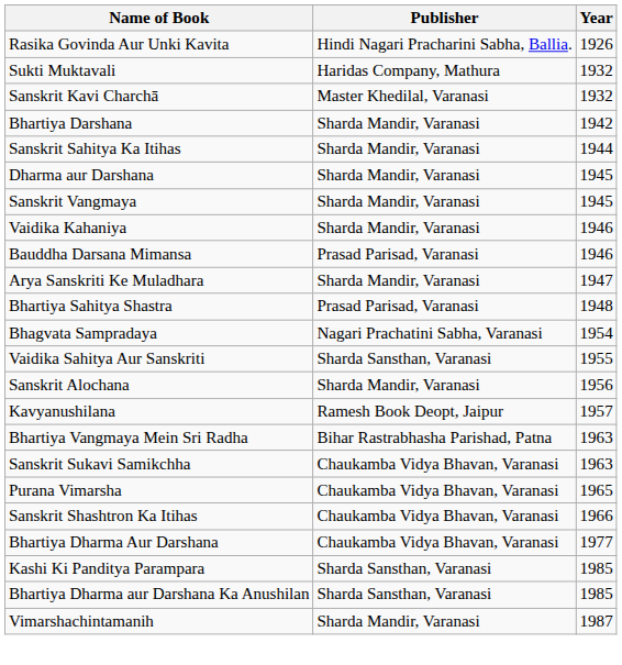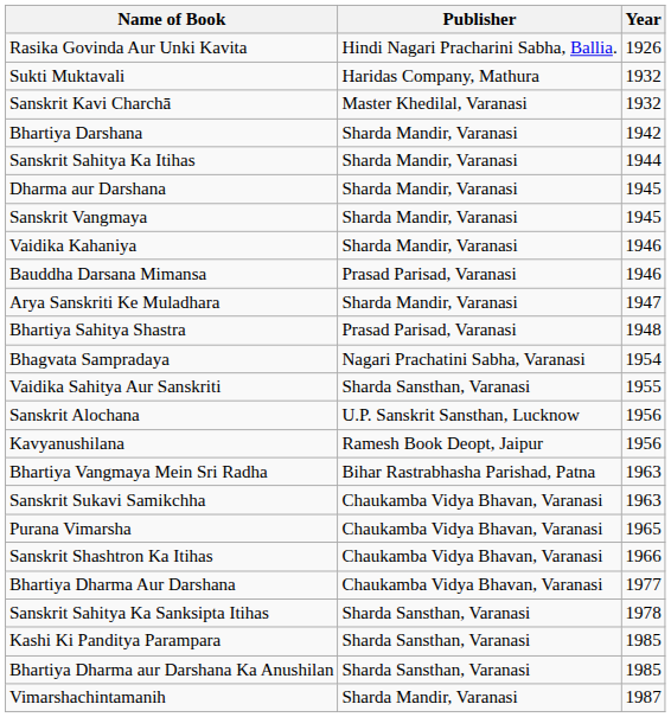 <table class="wikitable">
 <tr>
 <th>Name of Book</th>
 <th>Publisher</th>
 <th>Year</th>
 </tr>
 <tr>
 <td>Rasika Govinda Aur Unki Kavita</td>
 <td>Hindi Nagari Pracharini Sabha, <a href='#'>Ballia</a>.</td>
 <td>1926</td>
 </tr>
 <tr>
 <td>Sukti Muktavali</td>
 <td>Haridas Company, Mathura</td>
 <td>1932</td>
 </tr>
 <tr>
 <td>Sanskrit Kavi Charchā</td>
 <td>Master Khedilal, Varanasi</td>
 <td>1932</td>
 </tr>
 <tr>
 <td>Bhartiya Darshana</td>
 <td>Sharda Mandir, Varanasi</td>
 <td>1942</td>
 </tr>
 <tr>
 <td>Sanskrit Sahitya Ka Itihas</td>
 <td>Sharda Mandir, Varanasi</td>
 <td>1944</td>
 </tr>
 <tr>
 <td>Dharma aur Darshana</td>
 <td>Sharda Mandir, Varanasi</td>
 <td>1945</td>
 </tr>
 <tr>
 <td>Sanskrit Vangmaya</td>
 <td>Sharda Mandir, Varanasi</td>
 <td>1945</td>
 </tr>
 <tr>
 <td>Vaidika Kahaniya</td>
 <td>Sharda Mandir, Varanasi</td>
 <td>1946</td>
 </tr>
 <tr>
 <td>Bauddha Darsana Mimansa</td>
 <td>Prasad Parisad, Varanasi</td>
 <td>1946</td>
 </tr>
 <tr>
 <td>Arya Sanskriti Ke Muladhara</td>
 <td>Sharda Mandir, Varanasi</td>
 <td>1947</td>
 </tr>
 <tr>
 <td>Bhartiya Sahitya Shastra</td>
 <td>Prasad Parisad, Varanasi</td>
 <td>1948</td>
 </tr>
 <tr>
 <td>Bhagvata Sampradaya</td>
 <td>Nagari Prachatini Sabha, Varanasi</td>
 <td>1954</td>
 </tr>
 <tr>
 <td>Vaidika Sahitya Aur Sanskriti</td>
 <td>Sharda Sansthan, Varanasi</td>
 <td>1955</td>
 </tr>
 <tr>
 <td>Sanskrit Alochana</td>
-<td>Sharda Mandir, Varanasi</td>
+<td>U.P. Sanskrit Sansthan, Lucknow</td>
 <td>1956</td>
 </tr>
 <tr>
 <td>Kavyanushilana</td>
 <td>Ramesh Book Deopt, Jaipur</td>
-<td>1957</td>
+<td>1956</td>
 </tr>
 <tr>
 <td>Bhartiya Vangmaya Mein Sri Radha</td>
 <td>Bihar Rastrabhasha Parishad, Patna</td>
 <td>1963</td>
 </tr>
 <tr>
 <td>Sanskrit Sukavi Samikchha</td>
 <td>Chaukamba Vidya Bhavan, Varanasi</td>
 <td>1963</td>
 </tr>
 <tr>
 <td>Purana Vimarsha</td>
 <td>Chaukamba Vidya Bhavan, Varanasi</td>
 <td>1965</td>
 </tr>
 <tr>
 <td>Sanskrit Shashtron Ka Itihas</td>
 <td>Chaukamba Vidya Bhavan, Varanasi</td>
 <td>1966</td>
 </tr>
 <tr>
 <td>Bhartiya Dharma Aur Darshana</td>
 <td>Chaukamba Vidya Bhavan, Varanasi</td>
 <td>1977</td>
 </tr>
 <tr>
+<td>Sanskrit Sahitya Ka Sanksipta Itihas</td>
+<td>Sharda Sansthan, Varanasi</td>
+<td>1978</td>
+</tr>
+<tr>
 <td>Kashi Ki Panditya Parampara</td>
 <td>Sharda Sansthan, Varanasi</td>
 <td>1985</td>
 </tr>
 <tr>
 <td>Bhartiya Dharma aur Darshana Ka Anushilan</td>
 <td>Sharda Sansthan, Varanasi</td>
 <td>1985</td>
 </tr>
 <tr>
 <td>Vimarshachintamanih</td>
 <td>Sharda Mandir, Varanasi</td>
 <td>1987</td>
 </tr>
 </table>
